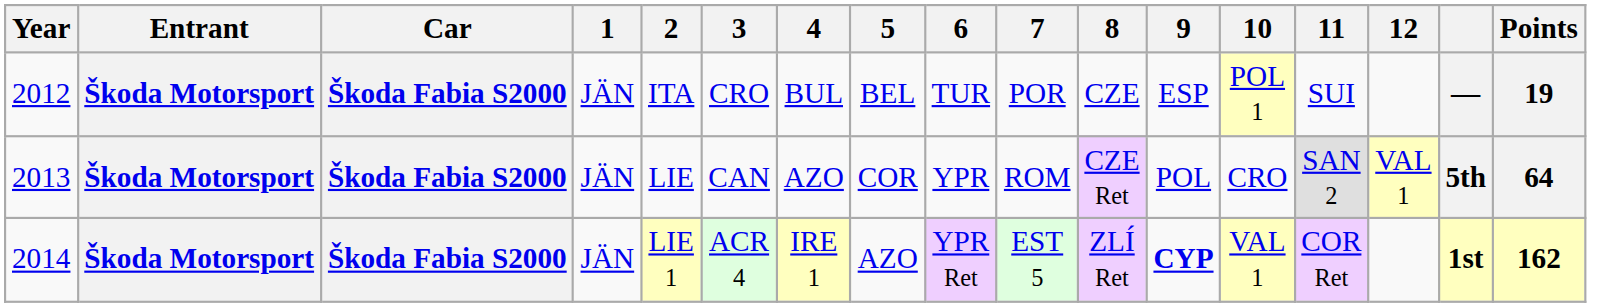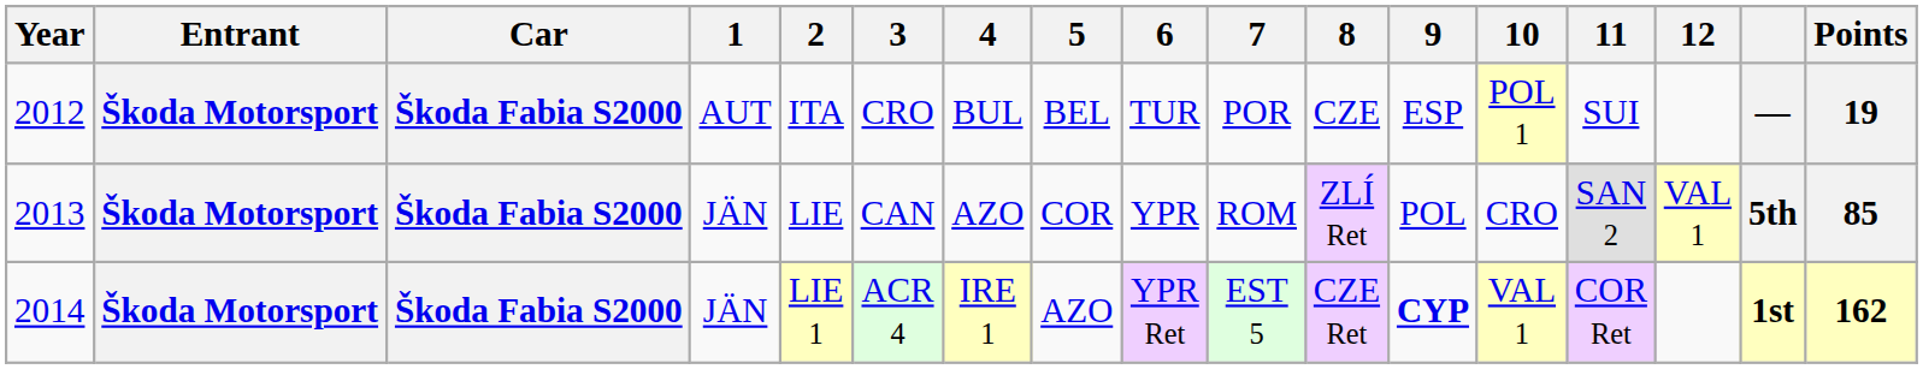 <table class="wikitable" style="text-align:center; font-size:85%">
 <tr>
 <th>Year</th>
 <th>Entrant</th>
 <th>Car</th>
 <th>1</th>
 <th>2</th>
 <th>3</th>
 <th>4</th>
 <th>5</th>
 <th>6</th>
 <th>7</th>
 <th>8</th>
 <th>9</th>
 <th>10</th>
 <th>11</th>
 <th>12</th>
 <th></th>
 <th>Points</th>
 </tr>
 <tr>
 <td><a href='#'>2012</a></td>
 <th nowrap><a href='#'>Škoda Motorsport</a></th>
 <th nowrap><a href='#'>Škoda Fabia S2000</a></th>
-<td><a href='#'>JÄN</a></td>
+<td><a href='#'>AUT</a></td>
 <td><a href='#'>ITA</a></td>
 <td><a href='#'>CRO</a></td>
 <td><a href='#'>BUL</a></td>
 <td><a href='#'>BEL</a></td>
 <td><a href='#'>TUR</a></td>
 <td><a href='#'>POR</a></td>
 <td><a href='#'>CZE</a></td>
 <td><a href='#'>ESP</a></td>
 <td style="background:#FFFFBF;"><a href='#'>POL</a><br><small>1</small></td>
 <td><a href='#'>SUI</a></td>
 <td></td>
 <th>—</th>
 <th>19</th>
 </tr>
 <tr>
 <td><a href='#'>2013</a></td>
 <th nowrap><a href='#'>Škoda Motorsport</a></th>
 <th nowrap><a href='#'>Škoda Fabia S2000</a></th>
 <td><a href='#'>JÄN</a></td>
 <td><a href='#'>LIE</a></td>
 <td><a href='#'>CAN</a></td>
 <td><a href='#'>AZO</a></td>
 <td><a href='#'>COR</a></td>
 <td><a href='#'>YPR</a></td>
 <td><a href='#'>ROM</a></td>
-<td style="background:#EFCFFF;"><a href='#'>CZE</a><br><small>Ret</small></td>
+<td style="background:#EFCFFF;"><a href='#'>ZLÍ</a><br><small>Ret</small></td>
 <td><a href='#'>POL</a></td>
 <td><a href='#'>CRO</a></td>
 <td style="background:#DFDFDF;"><a href='#'>SAN</a><br><small>2</small></td>
 <td style="background:#FFFFBF;"><a href='#'>VAL</a><br><small>1</small></td>
 <th>5th</th>
-<th>64</th>
+<th>85</th>
 </tr>
 <tr>
 <td><a href='#'>2014</a></td>
 <th nowrap><a href='#'>Škoda Motorsport</a></th>
 <th nowrap><a href='#'>Škoda Fabia S2000</a></th>
 <td><a href='#'>JÄN</a></td>
 <td style="background:#FFFFBF;"><a href='#'>LIE</a><br><small>1</small></td>
 <td style="background:#DFFFDF;"><a href='#'>ACR</a><br><small>4</small></td>
 <td style="background:#FFFFBF;"><a href='#'>IRE</a><br><small>1</small></td>
 <td><a href='#'>AZO</a></td>
 <td style="background:#EFCFFF;"><a href='#'>YPR</a><br><small>Ret</small></td>
 <td style="background:#DFFFDF;"><a href='#'>EST</a><br><small>5</small></td>
-<td style="background:#EFCFFF;"><a href='#'>ZLÍ</a><br><small>Ret</small></td>
+<td style="background:#EFCFFF;"><a href='#'>CZE</a><br><small>Ret</small></td>
 <td><strong><a href='#'>CYP</a></strong></td>
 <td style="background:#FFFFBF;"><a href='#'>VAL</a><br><small>1</small></td>
 <td style="background:#EFCFFF;"><a href='#'>COR</a><br><small>Ret</small></td>
 <td></td>
 <td style="background:#FFFFBF;"><strong>1st</strong></td>
 <td style="background:#FFFFBF;"><strong>162</strong></td>
 </tr>
 </table>
